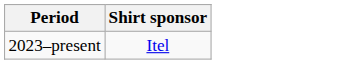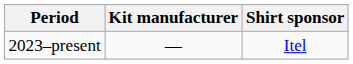 <table class="wikitable" style="text-align: center">
 <tr>
 <th>Period</th>
+<th>Kit manufacturer</th>
 <th>Shirt sponsor</th>
 </tr>
 <tr>
 <td>2023–present</td>
+<td>—</td>
 <td><a href='#'>Itel</a></td>
 </tr>
 </table>
